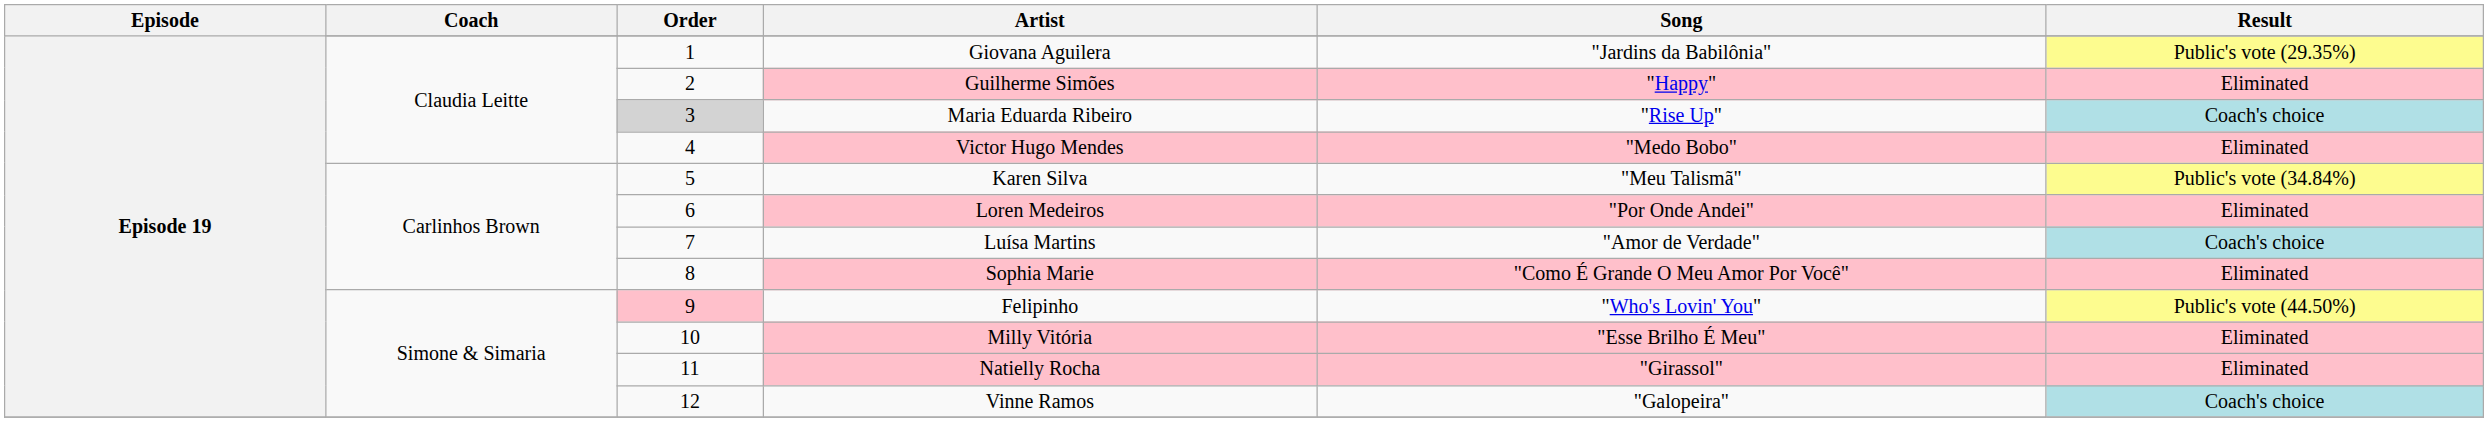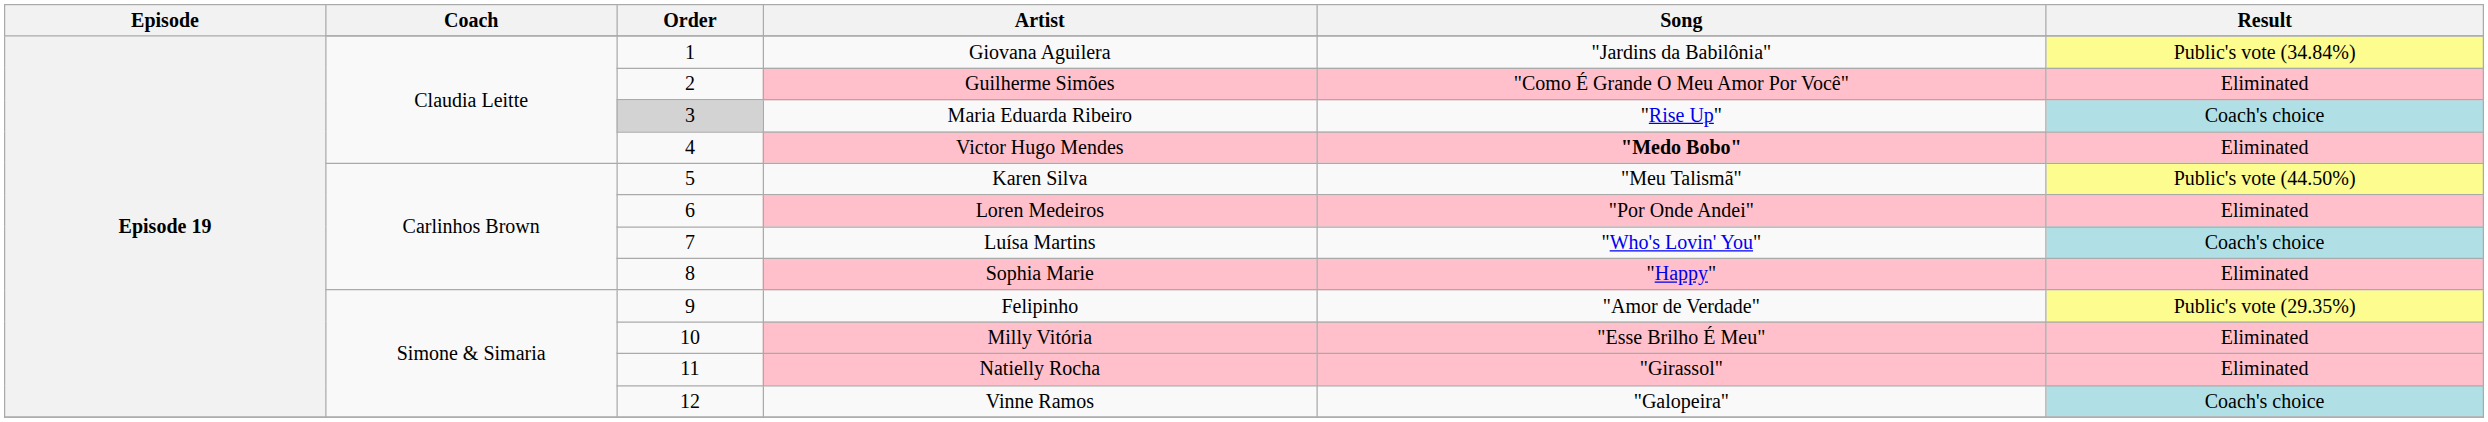 <table class="wikitable" style="text-align:center; width:100%;">
 <tr>
 <th scope="col" width="11%">Episode</th>
 <th scope="col" width="10%">Coach</th>
 <th scope="col" width="05%">Order</th>
 <th scope="col" width="19%">Artist</th>
 <th scope="col" width="25%">Song</th>
 <th scope="col" width="15%">Result</th>
 </tr>
 <tr>
 <th scope="col" rowspan=13>Episode 19<br></th>
 </tr>
 <tr>
 <td rowspan="4">Claudia Leitte<br></td>
 <td>1</td>
 <td>Giovana Aguilera</td>
 <td>"Jardins da Babilônia"</td>
-<td bgcolor=FDFC8F>Public's vote (29.35%)</td>
+<td bgcolor=FDFC8F>Public's vote (34.84%)</td>
 </tr>
 <tr>
 <td>2</td>
 <td bgcolor=FFC0CB>Guilherme Simões</td>
-<td bgcolor=FFC0CB>"<a href='#'>Happy</a>"</td>
+<td bgcolor=FFC0CB>"Como É Grande O Meu Amor Por Você"</td>
 <td bgcolor=FFC0CB>Eliminated</td>
 </tr>
 <tr>
 <td style="background: lightgrey;">3</td>
 <td>Maria Eduarda Ribeiro</td>
 <td>"<a href='#'>Rise Up</a>"</td>
 <td bgcolor=B0E0E6>Coach's choice</td>
 </tr>
 <tr>
 <td>4</td>
 <td bgcolor=FFC0CB>Victor Hugo Mendes</td>
-<td bgcolor=FFC0CB>"Medo Bobo"</td>
+<td bgcolor=FFC0CB><strong>"Medo Bobo"</strong></td>
 <td bgcolor=FFC0CB>Eliminated</td>
 </tr>
 <tr>
 <td rowspan="4">Carlinhos Brown</td>
 <td>5</td>
 <td>Karen Silva</td>
 <td>"Meu Talismã"</td>
-<td bgcolor=FDFC8F>Public's vote (34.84%)</td>
+<td bgcolor=FDFC8F>Public's vote (44.50%)</td>
 </tr>
 <tr>
 <td>6</td>
 <td bgcolor=FFC0CB>Loren Medeiros</td>
 <td bgcolor=FFC0CB>"Por Onde Andei"</td>
 <td bgcolor=FFC0CB>Eliminated</td>
 </tr>
 <tr>
 <td>7</td>
 <td>Luísa Martins</td>
-<td>"Amor de Verdade"</td>
+<td>"<a href='#'>Who's Lovin' You</a>"</td>
 <td bgcolor=B0E0E6>Coach's choice</td>
 </tr>
 <tr>
 <td>8</td>
 <td bgcolor=FFC0CB>Sophia Marie</td>
-<td bgcolor=FFC0CB>"Como É Grande O Meu Amor Por Você"</td>
+<td bgcolor=FFC0CB>"<a href='#'>Happy</a>"</td>
 <td bgcolor=FFC0CB>Eliminated</td>
 </tr>
 <tr>
 <td rowspan="4">Simone & Simaria</td>
-<td style="background: pink;">9</td>
+<td>9</td>
 <td>Felipinho</td>
-<td>"<a href='#'>Who's Lovin' You</a>"</td>
-<td bgcolor=FDFC8F>Public's vote (44.50%)</td>
+<td>"Amor de Verdade"</td>
+<td bgcolor=FDFC8F>Public's vote (29.35%)</td>
 </tr>
 <tr>
 <td>10</td>
 <td bgcolor=FFC0CB>Milly Vitória</td>
 <td bgcolor=FFC0CB>"Esse Brilho É Meu"</td>
 <td bgcolor=FFC0CB>Eliminated</td>
 </tr>
 <tr>
 <td>11</td>
 <td bgcolor=FFC0CB>Natielly Rocha</td>
 <td bgcolor=FFC0CB>"Girassol"</td>
 <td bgcolor=FFC0CB>Eliminated</td>
 </tr>
 <tr>
 <td>12</td>
 <td>Vinne Ramos</td>
 <td>"Galopeira"</td>
 <td bgcolor=B0E0E6>Coach's choice</td>
 </tr>
 <tr>
 </tr>
 </table>
